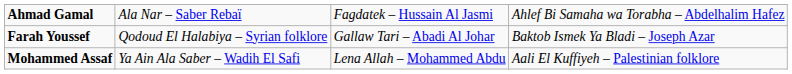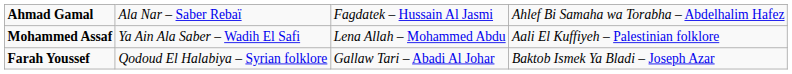 <table class="wikitable">
 <tr>
 <td><strong>Ahmad Gamal</strong></td>
 <td><em>Ala Nar</em> – <a href='#'>Saber Rebaï</a></td>
 <td><em>Fagdatek</em> – <a href='#'>Hussain Al Jasmi</a></td>
 <td><em>Ahlef Bi Samaha wa Torabha</em> – <a href='#'>Abdelhalim Hafez</a></td>
 </tr>
 <tr>
+<td><strong>Mohammed Assaf</strong></td>
+<td><em>Ya Ain Ala Saber</em> – <a href='#'>Wadih El Safi</a></td>
+<td><em>Lena Allah</em> – <a href='#'>Mohammed Abdu</a></td>
+<td><em>Aali El Kuffiyeh</em> – <a href='#'>Palestinian folklore</a></td>
+</tr>
+<tr>
 <td><strong>Farah Youssef</strong></td>
 <td><em>Qodoud El Halabiya</em> – <a href='#'>Syrian folklore</a></td>
 <td><em>Gallaw Tari</em> – <a href='#'>Abadi Al Johar</a></td>
 <td><em>Baktob Ismek Ya Bladi</em> – <a href='#'>Joseph Azar</a></td>
 </tr>
-<tr>
-<td><strong>Mohammed Assaf</strong></td>
-<td><em>Ya Ain Ala Saber</em> – <a href='#'>Wadih El Safi</a></td>
-<td><em>Lena Allah</em> – <a href='#'>Mohammed Abdu</a></td>
-<td><em>Aali El Kuffiyeh</em> – <a href='#'>Palestinian folklore</a></td>
-</tr>
 </table>
